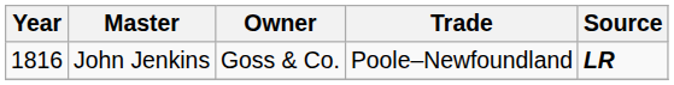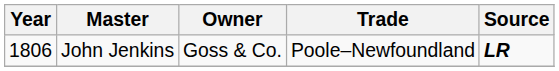 <table class=" wikitable">
 <tr>
 <th>Year</th>
 <th>Master</th>
 <th>Owner</th>
 <th>Trade</th>
 <th>Source</th>
 </tr>
 <tr>
-<td>1816</td>
+<td>1806</td>
 <td>John Jenkins</td>
 <td>Goss & Co.</td>
 <td>Poole–Newfoundland</td>
 <td><strong><em>LR</em></strong></td>
 </tr>
 <tr>
 </tr>
 </table>
